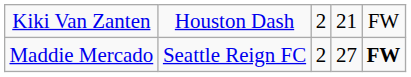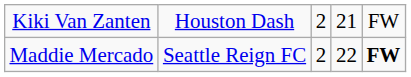 <table class="wikitable" style="text-align:center;">
 <tr>
 <td> <a href='#'>Kiki Van Zanten</a></td>
 <td><a href='#'>Houston Dash</a></td>
 <td>2</td>
 <td>21</td>
 <td>FW</td>
 </tr>
 <tr>
 <td> <a href='#'>Maddie Mercado</a></td>
 <td><a href='#'>Seattle Reign FC</a></td>
 <td>2</td>
-<td>27</td>
+<td>22</td>
 <td><strong>FW</strong></td>
 </tr>
 </table>
